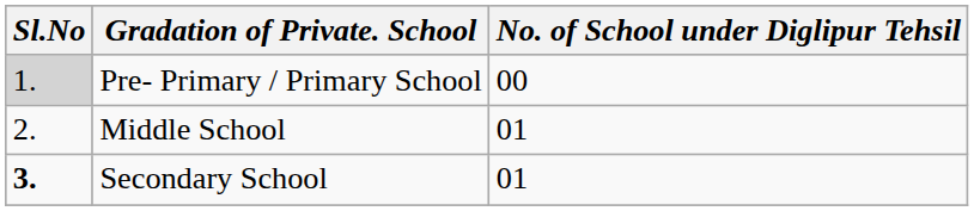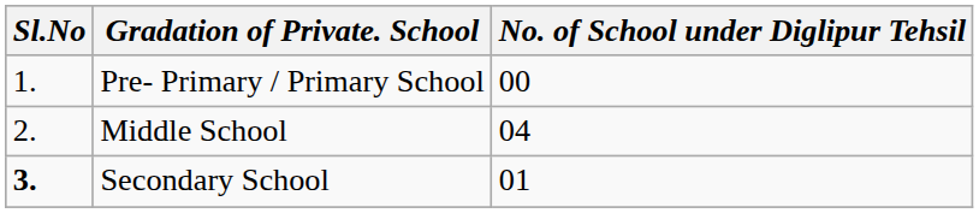 <table class="wikitable">
 <tr>
 <th><em>Sl.No</em></th>
 <th><em>Gradation of Private.  School</em></th>
 <th><em>No. of School under Diglipur Tehsil</em></th>
 </tr>
 <tr>
-<td style="background: lightgrey;">1.</td>
+<td>1.</td>
 <td>Pre-  Primary / Primary School</td>
 <td>00</td>
 </tr>
 <tr>
 <td>2.</td>
 <td>Middle School</td>
-<td>01</td>
+<td>04</td>
 </tr>
 <tr>
 <td><strong>3.</strong></td>
 <td>Secondary School</td>
 <td>01</td>
 </tr>
 </table>
